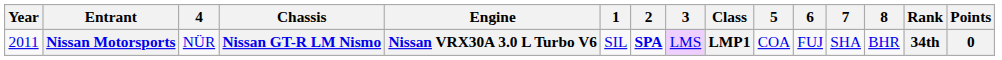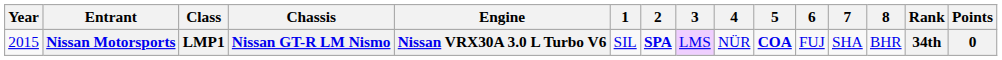 <table class="wikitable" style="text-align:center; font-size:85%">
 <tr>
 <th>Year</th>
 <th>Entrant</th>
-<th>4</th>
+<th>Class</th>
 <th>Chassis</th>
 <th>Engine</th>
 <th>1</th>
 <th>2</th>
 <th>3</th>
-<th>Class</th>
+<th>4</th>
 <th>5</th>
 <th>6</th>
 <th>7</th>
 <th>8</th>
 <th>Rank</th>
 <th>Points</th>
 </tr>
 <tr>
-<td><a href='#'>2011</a></td>
+<td><a href='#'>2015</a></td>
 <th nowrap><a href='#'>Nissan Motorsports</a></th>
-<td><a href='#'>NÜR</a></td>
+<th>LMP1</th>
 <th nowrap><a href='#'>Nissan GT-R LM Nismo</a></th>
 <th nowrap><a href='#'>Nissan</a> VRX30A 3.0 L Turbo V6</th>
 <td><a href='#'>SIL</a></td>
 <td><strong><a href='#'>SPA</a></strong></td>
 <td style="background:#EFCFFF;"><a href='#'>LMS</a><br></td>
-<th>LMP1</th>
-<td><a href='#'>COA</a></td>
+<td><a href='#'>NÜR</a></td>
+<td><strong><a href='#'>COA</a></strong></td>
 <td><a href='#'>FUJ</a></td>
 <td><a href='#'>SHA</a></td>
 <td><a href='#'>BHR</a></td>
 <th>34th</th>
 <th>0</th>
 </tr>
 </table>
